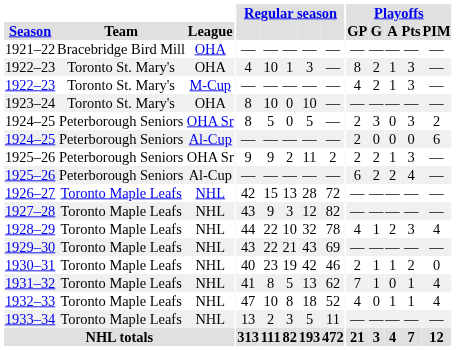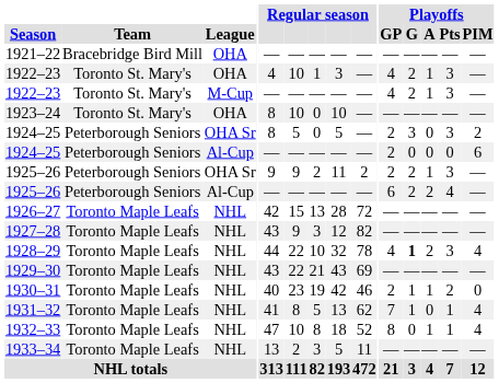 <table border="0" cellpadding="1" cellspacing="0" style="text-align:center;">
 <tr bgcolor="#e0e0e0">
 <th scope="colgroup" colspan="3" bgcolor="#ffffff"></th>
 <th rowspan="100" bgcolor="#ffffff"></th>
 <th scope="colgroup" colspan="5"><a href='#'>Regular season</a></th>
 <th rowspan="100" bgcolor="#ffffff"></th>
 <th scope="colgroup" colspan="5"><a href='#'>Playoffs</a></th>
 </tr>
 <tr bgcolor="#e0e0e0">
 <th scope="col"><a href='#'>Season</a></th>
 <th scope="col">Team</th>
 <th scope="col">League</th>
 <th scope="col"></th>
 <th scope="col"></th>
 <th scope="col"></th>
 <th scope="col"></th>
 <th scope="col"></th>
 <th scope="col">GP</th>
 <th scope="col">G</th>
 <th scope="col">A</th>
 <th scope="col">Pts</th>
 <th scope="col">PIM</th>
 </tr>
 <tr>
 <td scope="row">1921–22</td>
 <td>Bracebridge Bird Mill</td>
 <td><a href='#'>OHA</a></td>
 <td>—</td>
 <td>—</td>
 <td>—</td>
 <td>—</td>
 <td>—</td>
 <td>—</td>
 <td>—</td>
 <td>—</td>
 <td>—</td>
 <td>—</td>
 </tr>
 <tr bgcolor="#f0f0f0">
 <td scope="row">1922–23</td>
 <td>Toronto St. Mary's</td>
 <td>OHA</td>
 <td>4</td>
 <td>10</td>
 <td>1</td>
 <td>3</td>
 <td>—</td>
-<td>8</td>
+<td>4</td>
 <td>2</td>
 <td>1</td>
 <td>3</td>
 <td>—</td>
 </tr>
 <tr>
 <td scope="row"><a href='#'>1922–23</a></td>
 <td>Toronto St. Mary's</td>
 <td><a href='#'>M-Cup</a></td>
 <td>—</td>
 <td>—</td>
 <td>—</td>
 <td>—</td>
 <td>—</td>
 <td>4</td>
 <td>2</td>
 <td>1</td>
 <td>3</td>
 <td>—</td>
 </tr>
 <tr bgcolor="#f0f0f0">
 <td scope="row">1923–24</td>
 <td>Toronto St. Mary's</td>
 <td>OHA</td>
 <td>8</td>
 <td>10</td>
 <td>0</td>
 <td>10</td>
 <td>—</td>
 <td>—</td>
 <td>—</td>
 <td>—</td>
 <td>—</td>
 <td>—</td>
 </tr>
 <tr>
 <td scope="row">1924–25</td>
 <td>Peterborough Seniors</td>
 <td><a href='#'>OHA Sr</a></td>
 <td>8</td>
 <td>5</td>
 <td>0</td>
 <td>5</td>
 <td>—</td>
 <td>2</td>
 <td>3</td>
 <td>0</td>
 <td>3</td>
 <td>2</td>
 </tr>
 <tr bgcolor="#f0f0f0">
 <td scope="row"><a href='#'>1924–25</a></td>
 <td>Peterborough Seniors</td>
 <td><a href='#'>Al-Cup</a></td>
 <td>—</td>
 <td>—</td>
 <td>—</td>
 <td>—</td>
 <td>—</td>
 <td>2</td>
 <td>0</td>
 <td>0</td>
 <td>0</td>
 <td>6</td>
 </tr>
 <tr>
 <td scope="row">1925–26</td>
 <td>Peterborough Seniors</td>
 <td>OHA Sr</td>
 <td>9</td>
 <td>9</td>
 <td>2</td>
 <td>11</td>
 <td>2</td>
 <td>2</td>
 <td>2</td>
 <td>1</td>
 <td>3</td>
 <td>—</td>
 </tr>
 <tr bgcolor="#f0f0f0">
 <td scope="row"><a href='#'>1925–26</a></td>
 <td>Peterborough Seniors</td>
 <td>Al-Cup</td>
 <td>—</td>
 <td>—</td>
 <td>—</td>
 <td>—</td>
 <td>—</td>
 <td>6</td>
 <td>2</td>
 <td>2</td>
 <td>4</td>
 <td>—</td>
 </tr>
 <tr>
 <td scope="row"><a href='#'>1926–27</a></td>
 <td><a href='#'>Toronto Maple Leafs</a></td>
 <td><a href='#'>NHL</a></td>
 <td>42</td>
 <td>15</td>
 <td>13</td>
 <td>28</td>
 <td>72</td>
 <td>—</td>
 <td>—</td>
 <td>—</td>
 <td>—</td>
 <td>—</td>
 </tr>
 <tr bgcolor="#f0f0f0">
 <td scope="row"><a href='#'>1927–28</a></td>
 <td>Toronto Maple Leafs</td>
 <td>NHL</td>
 <td>43</td>
 <td>9</td>
 <td>3</td>
 <td>12</td>
 <td>82</td>
 <td>—</td>
 <td>—</td>
 <td>—</td>
 <td>—</td>
 <td>—</td>
 </tr>
 <tr>
 <td scope="row"><a href='#'>1928–29</a></td>
 <td>Toronto Maple Leafs</td>
 <td>NHL</td>
 <td>44</td>
 <td>22</td>
 <td>10</td>
 <td>32</td>
 <td>78</td>
 <td>4</td>
-<td>1</td>
+<td><strong>1</strong></td>
 <td>2</td>
 <td>3</td>
 <td>4</td>
 </tr>
 <tr bgcolor="#f0f0f0">
 <td scope="row"><a href='#'>1929–30</a></td>
 <td>Toronto Maple Leafs</td>
 <td>NHL</td>
 <td>43</td>
 <td>22</td>
 <td>21</td>
 <td>43</td>
 <td>69</td>
 <td>—</td>
 <td>—</td>
 <td>—</td>
 <td>—</td>
 <td>—</td>
 </tr>
 <tr>
 <td scope="row"><a href='#'>1930–31</a></td>
 <td>Toronto Maple Leafs</td>
 <td>NHL</td>
 <td>40</td>
 <td>23</td>
 <td>19</td>
 <td>42</td>
 <td>46</td>
 <td>2</td>
 <td>1</td>
 <td>1</td>
 <td>2</td>
 <td>0</td>
 </tr>
 <tr bgcolor="#f0f0f0">
 <td scope="row"><a href='#'>1931–32</a></td>
 <td>Toronto Maple Leafs</td>
 <td>NHL</td>
 <td>41</td>
 <td>8</td>
 <td>5</td>
 <td>13</td>
 <td>62</td>
 <td>7</td>
 <td>1</td>
 <td>0</td>
 <td>1</td>
 <td>4</td>
 </tr>
 <tr>
 <td scope="row"><a href='#'>1932–33</a></td>
 <td>Toronto Maple Leafs</td>
 <td>NHL</td>
 <td>47</td>
 <td>10</td>
 <td>8</td>
 <td>18</td>
 <td>52</td>
-<td>4</td>
+<td>8</td>
 <td>0</td>
 <td>1</td>
 <td>1</td>
 <td>4</td>
 </tr>
 <tr bgcolor="#f0f0f0">
 <td scope="row"><a href='#'>1933–34</a></td>
 <td>Toronto Maple Leafs</td>
 <td>NHL</td>
 <td>13</td>
 <td>2</td>
 <td>3</td>
 <td>5</td>
 <td>11</td>
 <td>—</td>
 <td>—</td>
 <td>—</td>
 <td>—</td>
 <td>—</td>
 </tr>
 <tr bgcolor="#e0e0e0">
 <th scope="row" colspan="3">NHL totals</th>
 <th>313</th>
 <th>111</th>
 <th>82</th>
 <th>193</th>
 <th>472</th>
 <th>21</th>
 <th>3</th>
 <th>4</th>
 <th>7</th>
 <th>12</th>
 </tr>
 </table>
